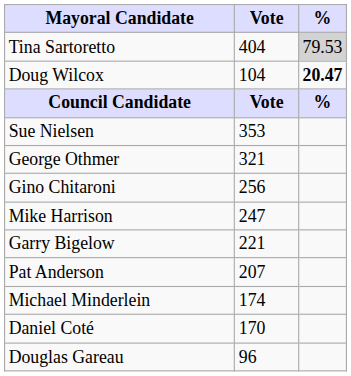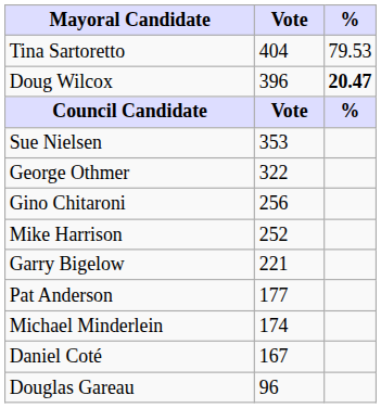 <table class="wikitable">
 <tr>
 <th style="background:#ddf; width:200px;">Mayoral Candidate</th>
 <th style="background:#ddf; width:50px;">Vote</th>
 <th style="background:#ddf; width:30px;">%</th>
 </tr>
 <tr>
 <td>Tina Sartoretto</td>
 <td>404</td>
-<td style="background: lightgrey;">79.53</td>
+<td>79.53</td>
 </tr>
 <tr>
 <td>Doug Wilcox</td>
-<td>104</td>
+<td>396</td>
 <td><strong>20.47</strong></td>
 </tr>
 <tr>
 <th style="background:#ddf; width:200px;">Council Candidate</th>
 <th style="background:#ddf; width:50px;">Vote</th>
 <th style="background:#ddf; width:30px;">%</th>
 </tr>
 <tr>
 <td>Sue Nielsen</td>
 <td>353</td>
 <td></td>
 </tr>
 <tr>
 <td>George Othmer</td>
-<td>321</td>
+<td>322</td>
 <td></td>
 </tr>
 <tr>
 <td>Gino Chitaroni</td>
 <td>256</td>
 <td></td>
 </tr>
 <tr>
 <td>Mike Harrison</td>
-<td>247</td>
+<td>252</td>
 <td></td>
 </tr>
 <tr>
 <td>Garry Bigelow</td>
 <td>221</td>
 <td></td>
 </tr>
 <tr>
 <td>Pat Anderson</td>
-<td>207</td>
+<td>177</td>
 <td></td>
 </tr>
 <tr>
 <td>Michael Minderlein</td>
 <td>174</td>
 <td></td>
 </tr>
 <tr>
 <td>Daniel Coté</td>
-<td>170</td>
+<td>167</td>
 <td></td>
 </tr>
 <tr>
 <td>Douglas Gareau</td>
 <td>96</td>
 <td></td>
 </tr>
 </table>
